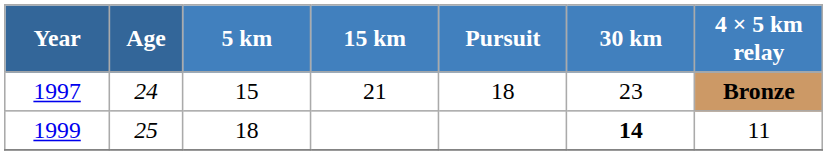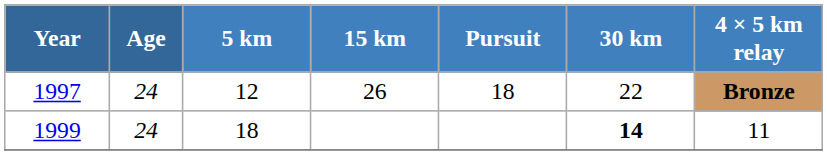 <table class="wikitable" style="font-size:95%; text-align:center; border:grey solid 1px; border-collapse:collapse; background:#ffffff;">
 <tr>
 <th style="background-color:#369; color:white; width:60px;"> Year </th>
 <th style="background-color:#369; color:white; width:40px;"> Age </th>
 <th style="background-color:#4180be; color:white; width:75px;"> 5 km </th>
 <th style="background-color:#4180be; color:white; width:75px;"> 15 km </th>
 <th style="background-color:#4180be; color:white; width:75px;"> Pursuit </th>
 <th style="background-color:#4180be; color:white; width:75px;"> 30 km </th>
 <th style="background-color:#4180be; color:white; width:75px;"> 4 × 5 km <br> relay </th>
 </tr>
 <tr>
 <td><a href='#'>1997</a></td>
 <td><em>24</em></td>
-<td>15</td>
-<td>21</td>
+<td>12</td>
+<td>26</td>
 <td>18</td>
-<td>23</td>
+<td>22</td>
 <td bgcolor="cc9966"><strong>Bronze</strong></td>
 </tr>
 <tr>
 <td><a href='#'>1999</a></td>
-<td><em>25</em></td>
+<td><em>24</em></td>
 <td>18</td>
 <td></td>
 <td></td>
 <td><strong>14</strong></td>
 <td>11</td>
 </tr>
 <tr>
 </tr>
 </table>
